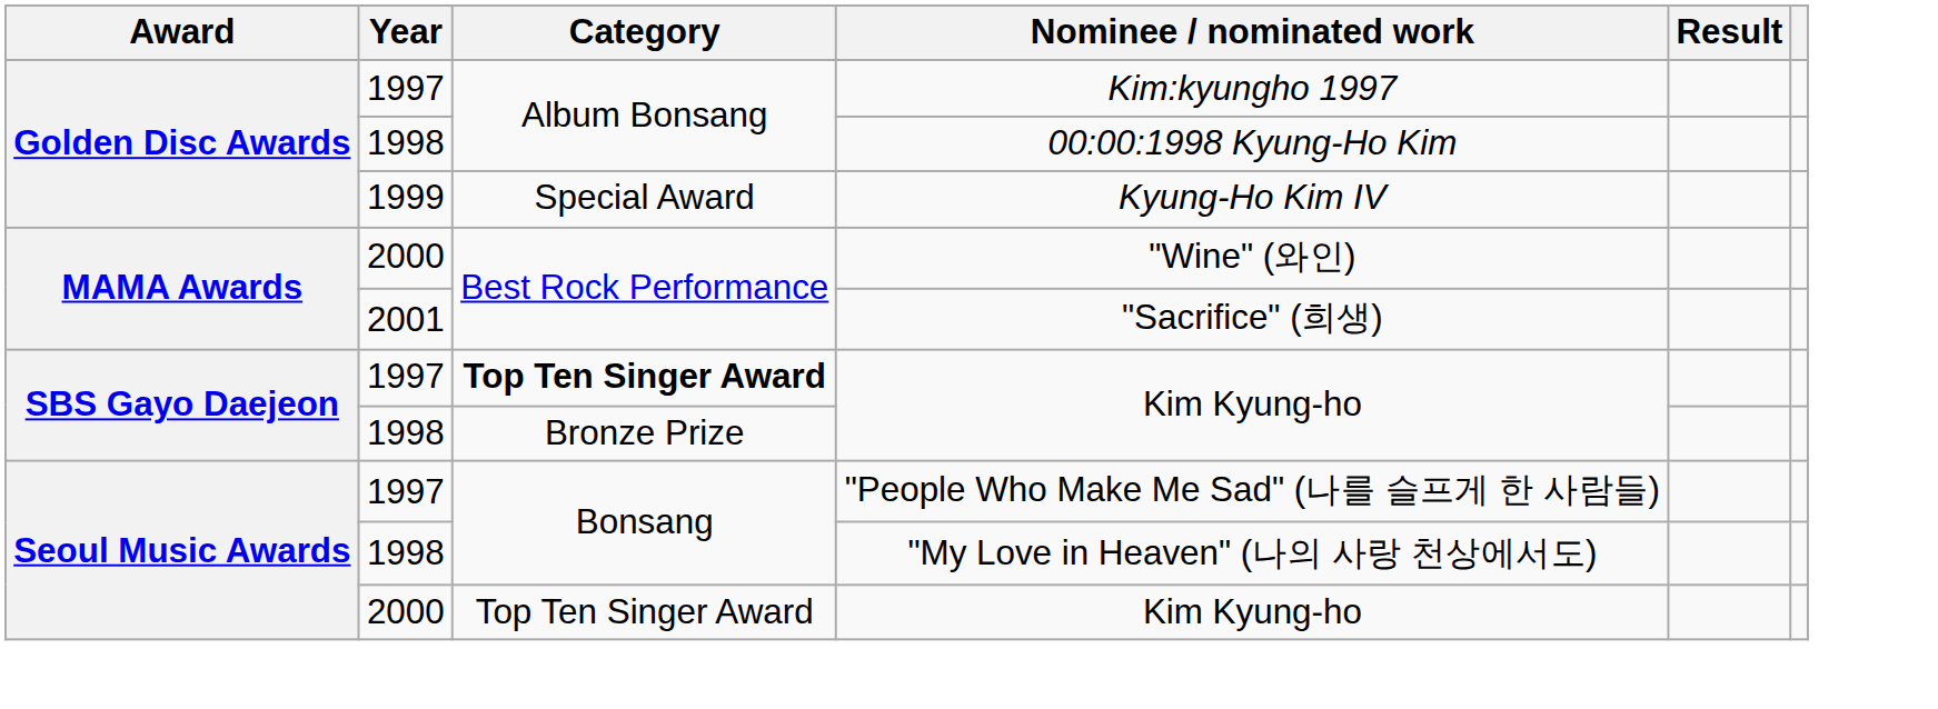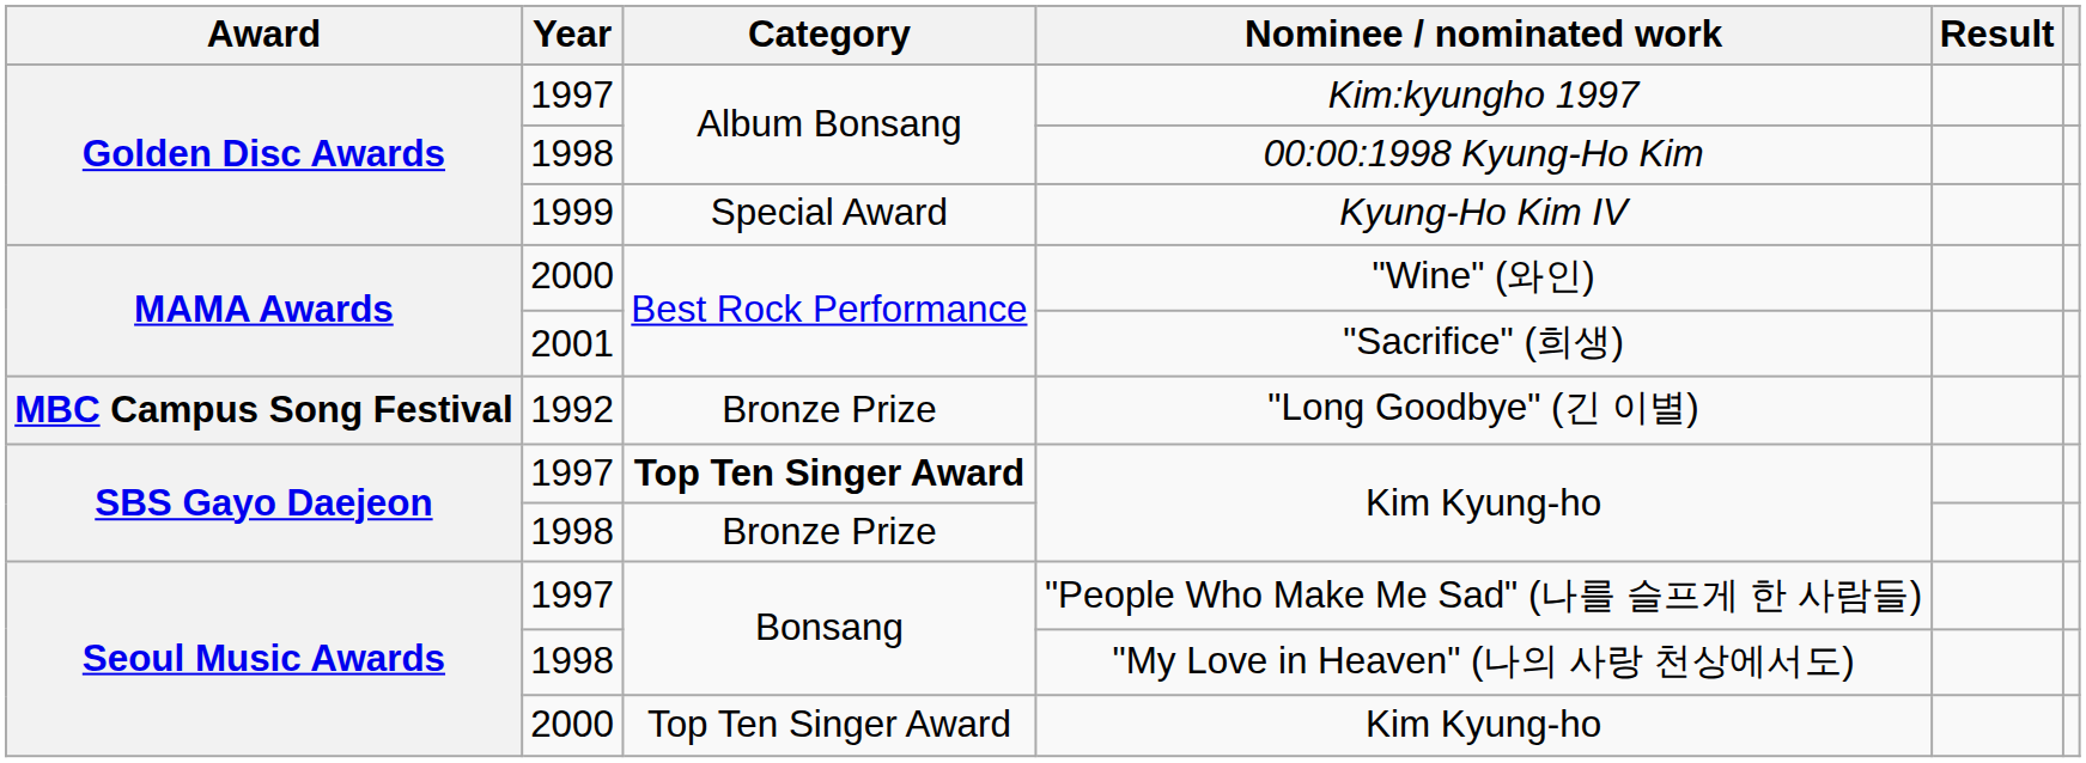 <table class="wikitable plainrowheaders" style="text-align:center;">
 <tr>
 <th scope="col">Award</th>
 <th scope="col">Year</th>
 <th scope="col">Category</th>
 <th scope="col">Nominee / nominated work</th>
 <th scope="col">Result</th>
 <th class="unsortable" scope="col"></th>
 </tr>
 <tr>
 <th rowspan="3" scope="row"><a href='#'>Golden Disc Awards</a></th>
 <td>1997</td>
 <td rowspan="2">Album Bonsang</td>
 <td><em>Kim:kyungho 1997</em></td>
 <td></td>
 <td></td>
 </tr>
 <tr>
 <td>1998</td>
 <td><em>00:00:1998 Kyung-Ho Kim</em></td>
 <td></td>
 <td></td>
 </tr>
 <tr>
 <td>1999</td>
 <td>Special Award</td>
 <td><em>Kyung-Ho Kim IV</em></td>
 <td></td>
 <td></td>
 </tr>
 <tr>
 <th rowspan="2" scope="row"><a href='#'>MAMA Awards</a></th>
 <td>2000</td>
 <td rowspan="2"><a href='#'>Best Rock Performance</a></td>
 <td>"Wine" (와인)</td>
 <td></td>
 <td></td>
 </tr>
 <tr>
 <td>2001</td>
 <td>"Sacrifice" (희생)</td>
 <td></td>
 <td></td>
 </tr>
 <tr>
+<th scope="row"><a href='#'>MBC</a> Campus Song Festival</th>
+<td>1992</td>
+<td>Bronze Prize</td>
+<td>"Long Goodbye" (긴 이별)</td>
+<td></td>
+<td></td>
+</tr>
+<tr>
 <th rowspan="2" scope="row"><a href='#'>SBS Gayo Daejeon</a></th>
 <td>1997</td>
 <td><strong>Top Ten Singer Award</strong></td>
 <td rowspan="2">Kim Kyung-ho</td>
 <td></td>
 <td></td>
 </tr>
 <tr>
 <td>1998</td>
 <td>Bronze Prize</td>
 <td></td>
 <td></td>
 </tr>
 <tr>
 <th rowspan="3" scope="row"><a href='#'>Seoul Music Awards</a></th>
 <td>1997</td>
 <td rowspan="2">Bonsang</td>
 <td>"People Who Make Me Sad" (나를 슬프게 한 사람들)</td>
 <td></td>
 <td></td>
 </tr>
 <tr>
 <td>1998</td>
 <td>"My Love in Heaven" (나의 사랑 천상에서도)</td>
 <td></td>
 <td></td>
 </tr>
 <tr>
 <td>2000</td>
 <td>Top Ten Singer Award</td>
 <td>Kim Kyung-ho</td>
 <td></td>
 <td></td>
 </tr>
 </table>
